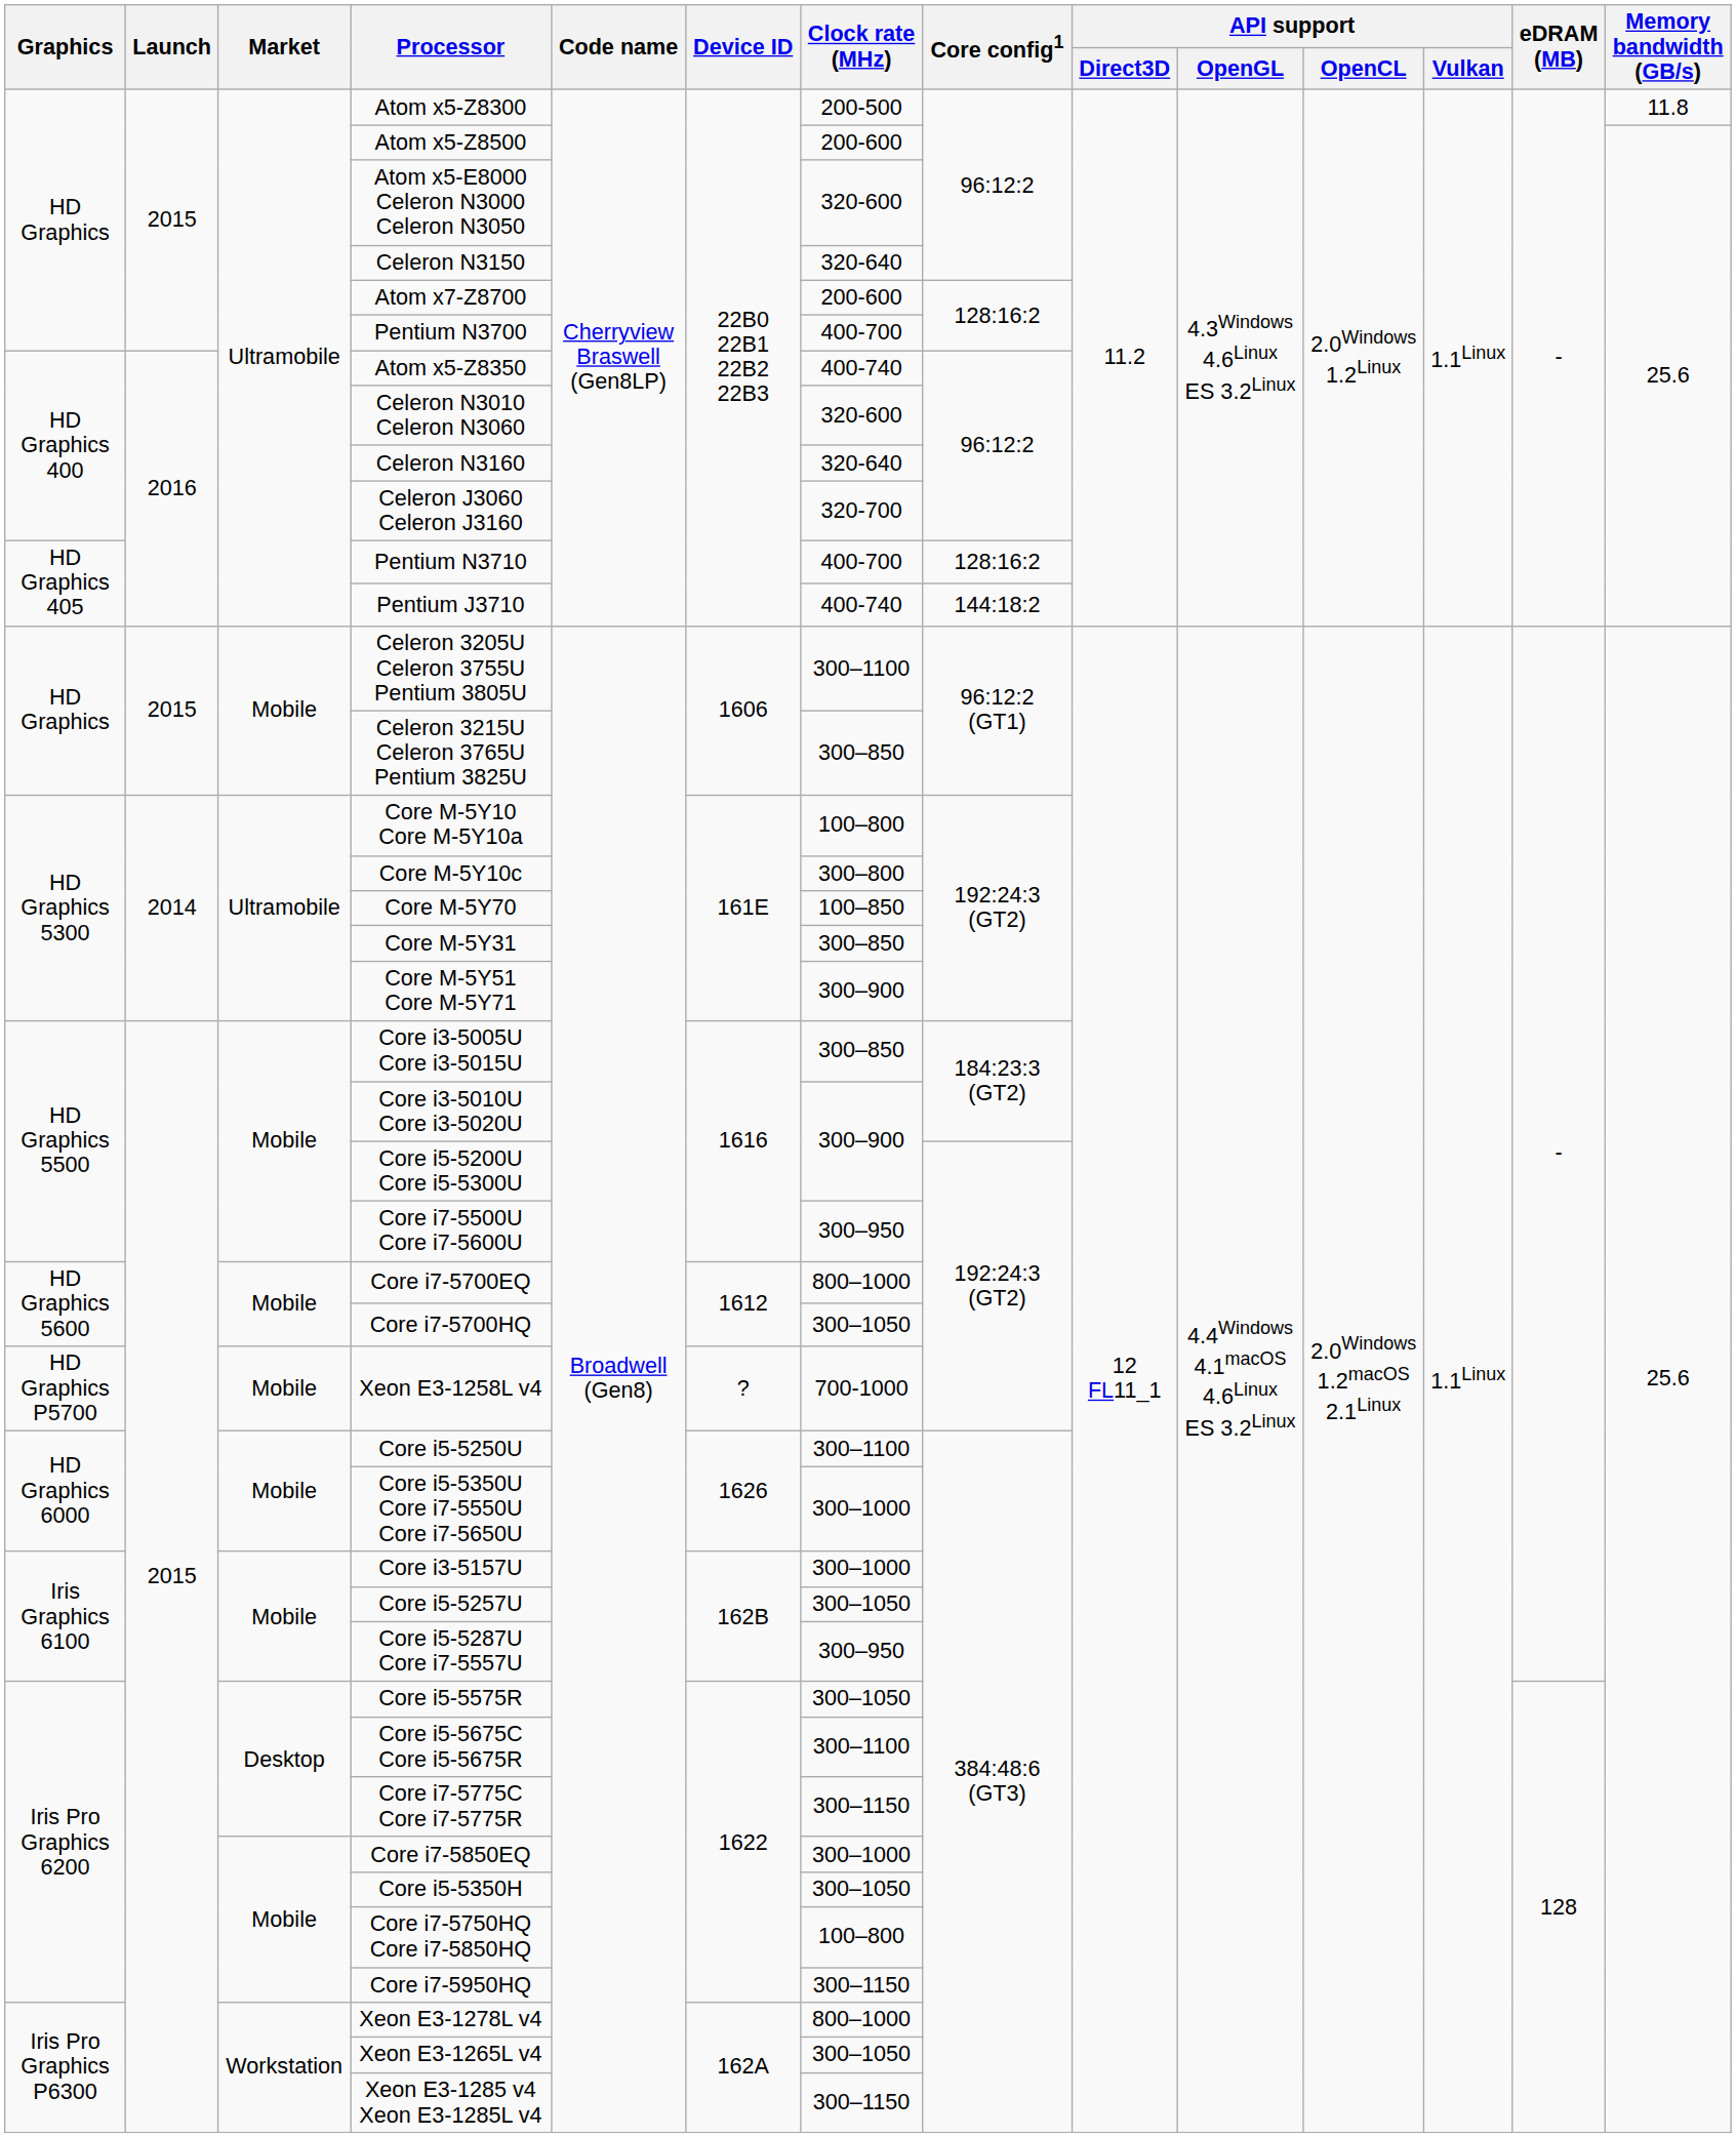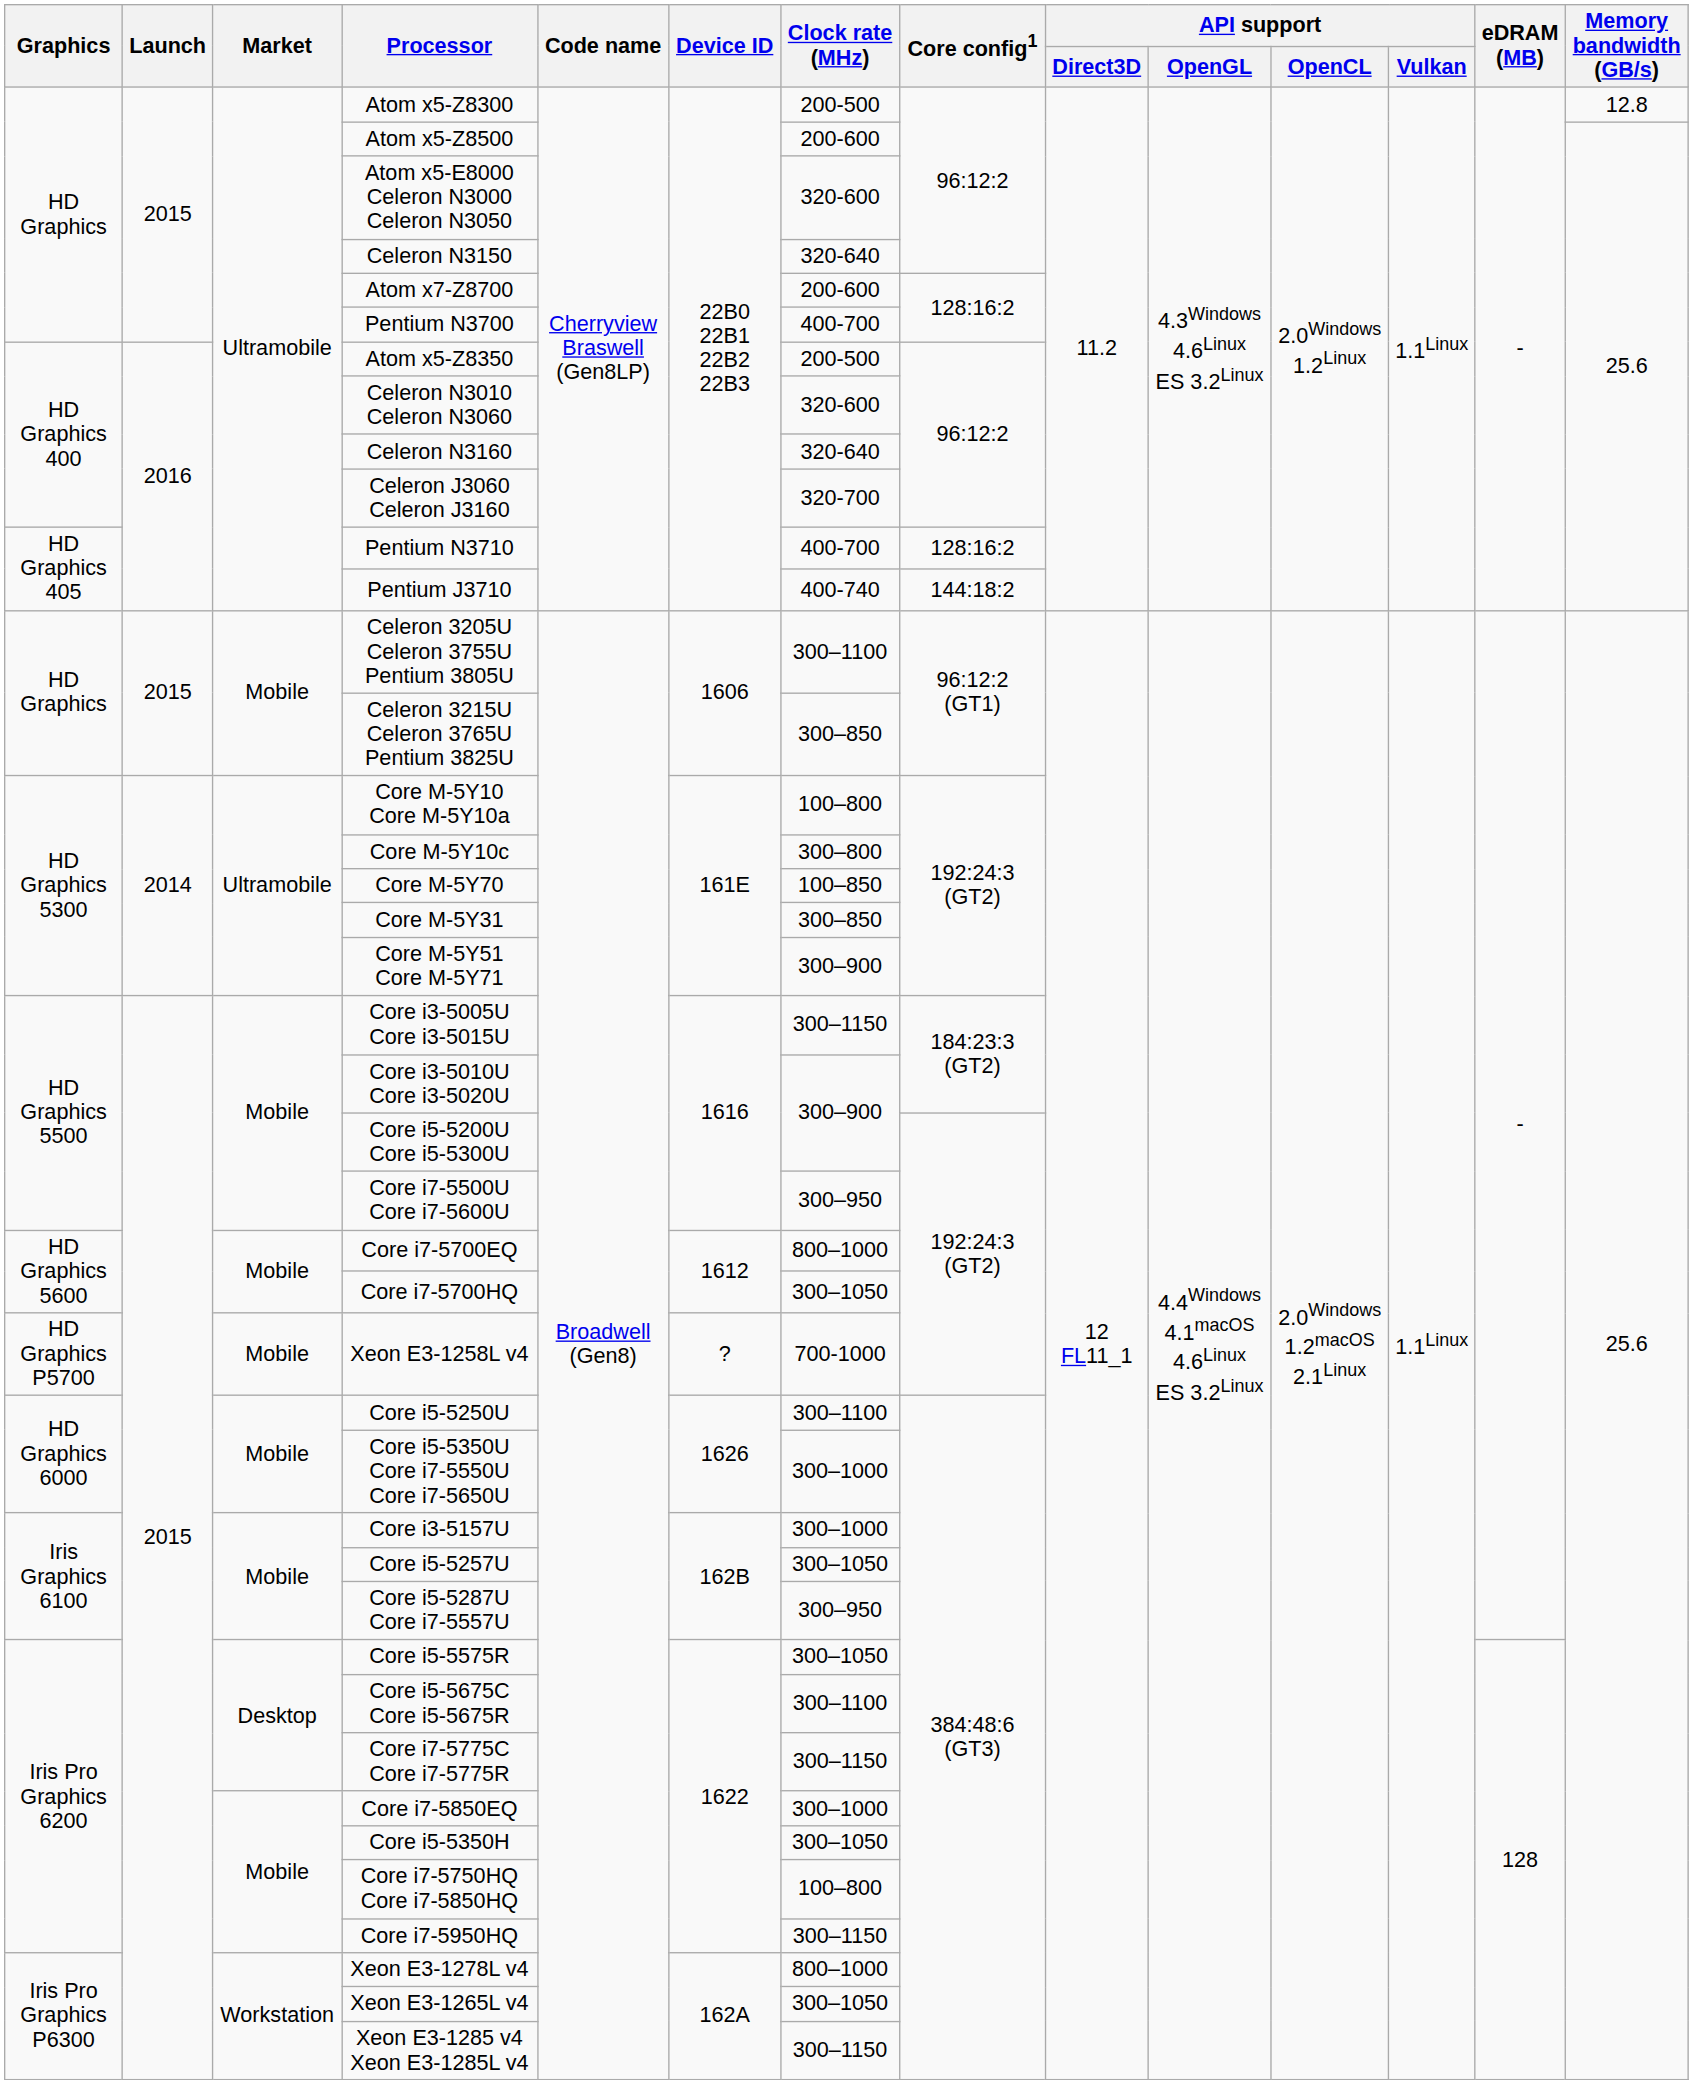 <table class="wikitable sortable mw-datatable sticky-header-multi sort-under" style="text-align:center;">
 <tr>
 <th rowspan=2 style="width:7%">Graphics</th>
 <th rowspan=2>Launch</th>
 <th rowspan=2>Market</th>
 <th rowspan=2><a href='#'>Processor</a></th>
 <th rowspan=2>Code name</th>
 <th rowspan=2><a href='#'>Device ID</a></th>
 <th rowspan=2><a href='#'>Clock rate</a> <br> (<a href='#'>MHz</a>)</th>
 <th rowspan=2>Core config<sup>1</sup></th>
 <th colspan=4><a href='#'>API</a> support</th>
 <th rowspan=2>eDRAM <br> (<a href='#'>MB</a>)</th>
 <th rowspan=2><a href='#'>Memory <br> bandwidth</a><br>(<a href='#'>GB/s</a>)</th>
 </tr>
 <tr>
 <th><a href='#'>Direct3D</a></th>
 <th><a href='#'>OpenGL</a></th>
 <th><a href='#'>OpenCL</a></th>
 <th><a href='#'>Vulkan</a></th>
 </tr>
 <tr>
 <td rowspan=6>HD Graphics</td>
 <td rowspan=6>2015</td>
 <td rowspan=12>Ultramobile</td>
 <td>Atom x5-Z8300</td>
 <td rowspan=12><a href='#'>Cherryview <br> Braswell</a> <br> (Gen8LP)</td>
 <td rowspan=12>22B0 <br>22B1 <br>22B2 <br>22B3</td>
 <td>200-500</td>
 <td rowspan=4>96:12:2</td>
 <td rowspan=12>11.2</td>
 <td rowspan=12>4.3<sup>Windows</sup> <br> 4.6<sup>Linux</sup> <br> ES 3.2<sup>Linux</sup></td>
 <td rowspan=12>2.0<sup>Windows</sup> <br> 1.2<sup>Linux</sup></td>
 <td rowspan=12>1.1<sup>Linux</sup></td>
 <td rowspan=12>-</td>
-<td>11.8</td>
+<td>12.8</td>
 </tr>
 <tr>
 <td>Atom x5-Z8500</td>
 <td>200-600</td>
 <td rowspan=11>25.6</td>
 </tr>
 <tr>
 <td>Atom x5-E8000<br>Celeron N3000<br>Celeron N3050</td>
 <td>320-600</td>
 </tr>
 <tr>
 <td>Celeron N3150</td>
 <td>320-640</td>
 </tr>
 <tr>
 <td>Atom x7-Z8700</td>
 <td>200-600</td>
 <td rowspan=2>128:16:2</td>
 </tr>
 <tr>
 <td>Pentium N3700</td>
 <td>400-700</td>
 </tr>
 <tr>
 <td rowspan=4>HD Graphics 400</td>
 <td rowspan=6>2016</td>
 <td>Atom x5-Z8350</td>
-<td>400-740</td>
+<td>200-500</td>
 <td rowspan=4>96:12:2</td>
 </tr>
 <tr>
 <td>Celeron N3010<br>Celeron N3060</td>
 <td>320-600</td>
 </tr>
 <tr>
 <td>Celeron N3160</td>
 <td>320-640</td>
 </tr>
 <tr>
 <td>Celeron J3060<br>Celeron J3160</td>
 <td>320-700</td>
 </tr>
 <tr>
 <td rowspan=2>HD Graphics 405</td>
 <td>Pentium N3710</td>
 <td>400-700</td>
 <td>128:16:2</td>
 </tr>
 <tr>
 <td>Pentium J3710</td>
 <td>400-740</td>
 <td>144:18:2</td>
 </tr>
 <tr>
 <td rowspan=2>HD Graphics</td>
 <td rowspan=2>2015</td>
 <td rowspan=2>Mobile</td>
 <td>Celeron 3205U <br> Celeron 3755U <br> Pentium 3805U</td>
 <td rowspan=29><a href='#'>Broadwell</a> <br> (Gen8)</td>
 <td rowspan=2>1606</td>
 <td>300–1100</td>
 <td rowspan=2>96:12:2 <br> (GT1)</td>
 <td rowspan=29>12 <br> <a href='#'>FL</a>11_1</td>
 <td rowspan=29>4.4<sup>Windows</sup> <br> 4.1<sup>macOS</sup> <br> 4.6<sup>Linux</sup> <br> ES 3.2<sup>Linux</sup></td>
 <td rowspan=29>2.0<sup>Windows</sup> <br> 1.2<sup>macOS</sup> <br> 2.1<sup>Linux</sup></td>
 <td rowspan=29>1.1<sup>Linux</sup></td>
 <td rowspan=19>-</td>
 <td rowspan=29>25.6</td>
 </tr>
 <tr>
 <td>Celeron 3215U<br> Celeron 3765U<br>Pentium 3825U</td>
 <td>300–850</td>
 </tr>
 <tr>
 <td rowspan=5>HD Graphics 5300</td>
 <td rowspan=5>2014</td>
 <td rowspan=5>Ultramobile</td>
 <td>Core M-5Y10<br>Core M-5Y10a</td>
 <td rowspan=5>161E</td>
 <td>100–800</td>
 <td rowspan=5>192:24:3<br>(GT2)</td>
 </tr>
 <tr>
 <td>Core M-5Y10c</td>
 <td>300–800</td>
 </tr>
 <tr>
 <td>Core M-5Y70</td>
 <td>100–850</td>
 </tr>
 <tr>
 <td>Core M-5Y31</td>
 <td>300–850</td>
 </tr>
 <tr>
 <td>Core M-5Y51<br>Core M-5Y71</td>
 <td>300–900</td>
 </tr>
 <tr>
 <td rowspan=4>HD Graphics 5500</td>
 <td rowspan=22>2015</td>
 <td rowspan=4>Mobile</td>
 <td>Core i3-5005U<br>Core i3-5015U</td>
 <td rowspan=4>1616</td>
-<td>300–850</td>
+<td>300–1150</td>
 <td rowspan=2>184:23:3<br>(GT2)</td>
 </tr>
 <tr>
 <td>Core i3-5010U<br>Core i3-5020U</td>
 <td rowspan=2>300–900</td>
 </tr>
 <tr>
 <td>Core i5-5200U<br>Core i5-5300U</td>
 <td rowspan=5>192:24:3<br>(GT2)</td>
 </tr>
 <tr>
 <td>Core i7-5500U<br>Core i7-5600U</td>
 <td>300–950</td>
 </tr>
 <tr>
 <td rowspan=2>HD Graphics 5600</td>
 <td rowspan=2>Mobile</td>
 <td>Core i7-5700EQ</td>
 <td rowspan=2>1612</td>
 <td>800–1000</td>
 </tr>
 <tr>
 <td>Core i7-5700HQ</td>
 <td>300–1050</td>
 </tr>
 <tr>
 <td>HD Graphics P5700</td>
 <td>Mobile</td>
 <td>Xeon E3-1258L v4</td>
 <td>?</td>
 <td>700-1000</td>
 </tr>
 <tr>
 <td rowspan=2>HD Graphics 6000</td>
 <td rowspan=2>Mobile</td>
 <td>Core i5-5250U</td>
 <td rowspan=2>1626</td>
 <td>300–1100</td>
 <td rowspan=15>384:48:6 <br> (GT3)</td>
 </tr>
 <tr>
 <td>Core i5-5350U<br>Core i7-5550U<br>Core i7-5650U</td>
 <td>300–1000</td>
 </tr>
 <tr>
 <td rowspan=3>Iris Graphics 6100</td>
 <td rowspan=3>Mobile</td>
 <td>Core i3-5157U</td>
 <td rowspan=3>162B</td>
 <td>300–1000</td>
 </tr>
 <tr>
 <td>Core i5-5257U</td>
 <td>300–1050</td>
 </tr>
 <tr>
 <td>Core i5-5287U<br> Core i7-5557U</td>
 <td>300–950</td>
 </tr>
 <tr>
 <td rowspan=7>Iris Pro Graphics 6200</td>
 <td rowspan=3>Desktop</td>
 <td>Core i5-5575R</td>
 <td rowspan=7>1622</td>
 <td>300–1050</td>
 <td rowspan=10>128</td>
 </tr>
 <tr>
 <td>Core i5-5675C<br> Core i5-5675R</td>
 <td>300–1100</td>
 </tr>
 <tr>
 <td>Core i7-5775C<br> Core i7-5775R</td>
 <td>300–1150</td>
 </tr>
 <tr>
 <td rowspan=4>Mobile</td>
 <td>Core i7-5850EQ</td>
 <td>300–1000</td>
 </tr>
 <tr>
 <td>Core i5-5350H</td>
 <td>300–1050</td>
 </tr>
 <tr>
 <td>Core i7-5750HQ<br> Core i7-5850HQ</td>
 <td>100–800</td>
 </tr>
 <tr>
 <td>Core i7-5950HQ</td>
 <td>300–1150</td>
 </tr>
 <tr>
 <td rowspan=3>Iris Pro Graphics P6300</td>
 <td rowspan=3>Workstation</td>
 <td>Xeon E3-1278L v4</td>
 <td rowspan=3>162A</td>
 <td>800–1000</td>
 </tr>
 <tr>
 <td>Xeon E3-1265L v4</td>
 <td>300–1050</td>
 </tr>
 <tr>
 <td>Xeon E3-1285 v4<br> Xeon E3-1285L v4</td>
 <td>300–1150</td>
 </tr>
 </table>
